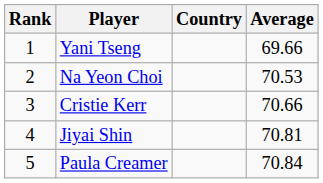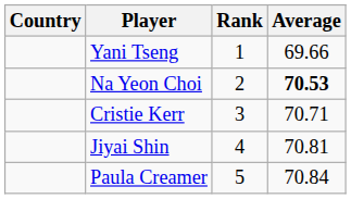 <table class=wikitable style=text-align:center>
 <tr>
+<th>Country</th>
+<th>Player</th>
 <th>Rank</th>
-<th>Player</th>
-<th>Country</th>
 <th>Average</th>
 </tr>
 <tr>
+<td align=left></td>
+<td align=left><a href='#'>Yani Tseng</a></td>
 <td>1</td>
-<td align=left><a href='#'>Yani Tseng</a></td>
-<td align=left></td>
 <td>69.66</td>
 </tr>
 <tr>
+<td align=left></td>
+<td align=left><a href='#'>Na Yeon Choi</a></td>
 <td>2</td>
-<td align=left><a href='#'>Na Yeon Choi</a></td>
-<td align=left></td>
-<td>70.53</td>
+<td><strong>70.53</strong></td>
 </tr>
 <tr>
+<td align=left></td>
+<td align=left><a href='#'>Cristie Kerr</a></td>
 <td>3</td>
-<td align=left><a href='#'>Cristie Kerr</a></td>
-<td align=left></td>
-<td>70.66</td>
+<td>70.71</td>
 </tr>
 <tr>
+<td align=left></td>
+<td align=left><a href='#'>Jiyai Shin</a></td>
 <td>4</td>
-<td align=left><a href='#'>Jiyai Shin</a></td>
-<td align=left></td>
 <td>70.81</td>
 </tr>
 <tr>
+<td align=left></td>
+<td align=left><a href='#'>Paula Creamer</a></td>
 <td>5</td>
-<td align=left><a href='#'>Paula Creamer</a></td>
-<td align=left></td>
 <td>70.84</td>
 </tr>
 </table>
